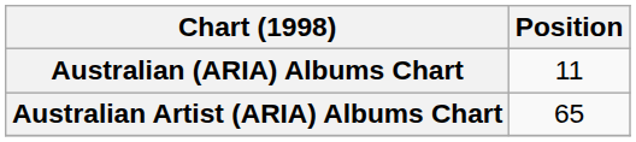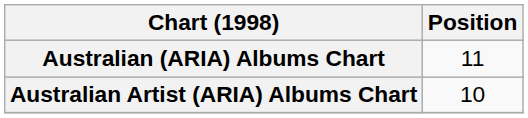 <table class="wikitable sortable plainrowheaders" style="text-align:center">
 <tr>
 <th scope="col">Chart (1998)</th>
 <th scope="col">Position</th>
 </tr>
 <tr>
 <th scope="row">Australian (ARIA) Albums Chart</th>
 <td>11</td>
 </tr>
 <tr>
 <th scope="row">Australian Artist (ARIA) Albums Chart</th>
-<td>65</td>
+<td>10</td>
 </tr>
 <tr>
 </tr>
 </table>
